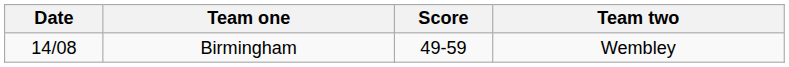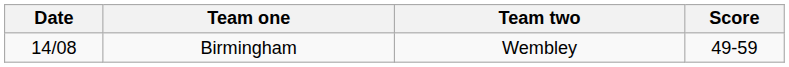 <table class="wikitable" style="text-align: center">
 <tr>
 <th width=80>Date</th>
 <th width=250>Team one</th>
+<th width=250>Team two</th>
 <th width=80>Score</th>
-<th width=250>Team two</th>
 </tr>
 <tr>
 <td>14/08</td>
 <td>Birmingham</td>
+<td>Wembley</td>
 <td>49-59</td>
-<td>Wembley</td>
 </tr>
 </table>
